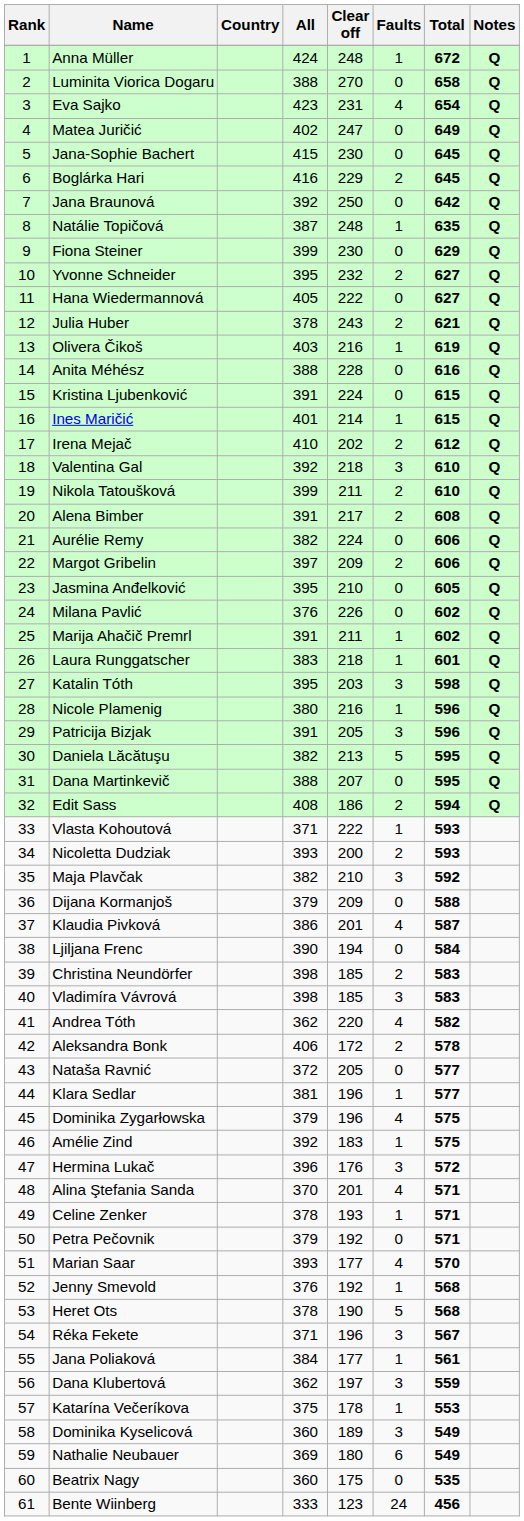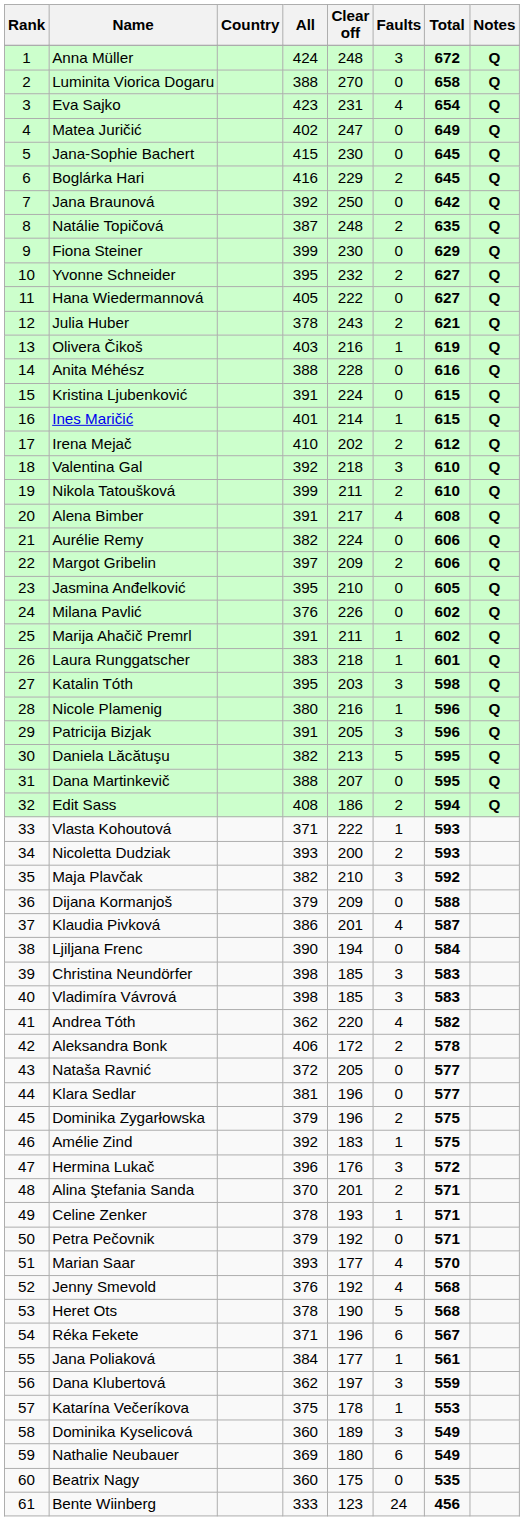 <table class="wikitable sortable" style="text-align:center">
 <tr>
 <th>Rank</th>
 <th>Name</th>
 <th>Country</th>
 <th width=40>All</th>
 <th width=40>Clear off</th>
 <th width=30>Faults</th>
 <th width=40>Total</th>
 <th>Notes</th>
 </tr>
 <tr>
 </tr>
 <tr bgcolor=ccffcc>
 <td>1</td>
 <td align="left">Anna Müller</td>
 <td align="left"></td>
 <td>424</td>
 <td>248</td>
-<td>1</td>
+<td>3</td>
 <td><strong>672</strong></td>
 <td><strong>Q</strong></td>
 </tr>
 <tr bgcolor=ccffcc>
 <td>2</td>
 <td align="left">Luminita Viorica Dogaru</td>
 <td align="left"></td>
 <td>388</td>
 <td>270</td>
 <td>0</td>
 <td><strong>658</strong></td>
 <td><strong>Q</strong></td>
 </tr>
 <tr bgcolor=ccffcc>
 <td>3</td>
 <td align="left">Eva Sajko</td>
 <td align="left"></td>
 <td>423</td>
 <td>231</td>
 <td>4</td>
 <td><strong>654</strong></td>
 <td><strong>Q</strong></td>
 </tr>
 <tr bgcolor=ccffcc>
 <td>4</td>
 <td align="left">Matea Juričić</td>
 <td align="left"></td>
 <td>402</td>
 <td>247</td>
 <td>0</td>
 <td><strong>649</strong></td>
 <td><strong>Q</strong></td>
 </tr>
 <tr bgcolor=ccffcc>
 <td>5</td>
 <td align="left">Jana-Sophie Bachert</td>
 <td align="left"></td>
 <td>415</td>
 <td>230</td>
 <td>0</td>
 <td><strong>645</strong></td>
 <td><strong>Q</strong></td>
 </tr>
 <tr bgcolor=ccffcc>
 <td>6</td>
 <td align="left">Boglárka Hari</td>
 <td align="left"></td>
 <td>416</td>
 <td>229</td>
 <td>2</td>
 <td><strong>645</strong></td>
 <td><strong>Q</strong></td>
 </tr>
 <tr bgcolor=ccffcc>
 <td>7</td>
 <td align="left">Jana Braunová</td>
 <td align="left"></td>
 <td>392</td>
 <td>250</td>
 <td>0</td>
 <td><strong>642</strong></td>
 <td><strong>Q</strong></td>
 </tr>
 <tr bgcolor=ccffcc>
 <td>8</td>
 <td align="left">Natálie Topičová</td>
 <td align="left"></td>
 <td>387</td>
 <td>248</td>
-<td>1</td>
+<td>2</td>
 <td><strong>635</strong></td>
 <td><strong>Q</strong></td>
 </tr>
 <tr bgcolor=ccffcc>
 <td>9</td>
 <td align="left">Fiona Steiner</td>
 <td align="left"></td>
 <td>399</td>
 <td>230</td>
 <td>0</td>
 <td><strong>629</strong></td>
 <td><strong>Q</strong></td>
 </tr>
 <tr bgcolor=ccffcc>
 <td>10</td>
 <td align="left">Yvonne Schneider</td>
 <td align="left"></td>
 <td>395</td>
 <td>232</td>
 <td>2</td>
 <td><strong>627</strong></td>
 <td><strong>Q</strong></td>
 </tr>
 <tr bgcolor=ccffcc>
 <td>11</td>
 <td align="left">Hana Wiedermannová</td>
 <td align="left"></td>
 <td>405</td>
 <td>222</td>
 <td>0</td>
 <td><strong>627</strong></td>
 <td><strong>Q</strong></td>
 </tr>
 <tr bgcolor=ccffcc>
 <td>12</td>
 <td align="left">Julia Huber</td>
 <td align="left"></td>
 <td>378</td>
 <td>243</td>
 <td>2</td>
 <td><strong>621</strong></td>
 <td><strong>Q</strong></td>
 </tr>
 <tr bgcolor=ccffcc>
 <td>13</td>
 <td align="left">Olivera Čikoš</td>
 <td align="left"></td>
 <td>403</td>
 <td>216</td>
 <td>1</td>
 <td><strong>619</strong></td>
 <td><strong>Q</strong></td>
 </tr>
 <tr bgcolor=ccffcc>
 <td>14</td>
 <td align="left">Anita Méhész</td>
 <td align="left"></td>
 <td>388</td>
 <td>228</td>
 <td>0</td>
 <td><strong>616</strong></td>
 <td><strong>Q</strong></td>
 </tr>
 <tr bgcolor=ccffcc>
 <td>15</td>
 <td align="left">Kristina Ljubenković</td>
 <td align="left"></td>
 <td>391</td>
 <td>224</td>
 <td>0</td>
 <td><strong>615</strong></td>
 <td><strong>Q</strong></td>
 </tr>
 <tr bgcolor=ccffcc>
 <td>16</td>
 <td align="left"><a href='#'>Ines Maričić</a></td>
 <td align="left"></td>
 <td>401</td>
 <td>214</td>
 <td>1</td>
 <td><strong>615</strong></td>
 <td><strong>Q</strong></td>
 </tr>
 <tr bgcolor=ccffcc>
 <td>17</td>
 <td align="left">Irena Mejač</td>
 <td align="left"></td>
 <td>410</td>
 <td>202</td>
 <td>2</td>
 <td><strong>612</strong></td>
 <td><strong>Q</strong></td>
 </tr>
 <tr bgcolor=ccffcc>
 <td>18</td>
 <td align="left">Valentina Gal</td>
 <td align="left"></td>
 <td>392</td>
 <td>218</td>
 <td>3</td>
 <td><strong>610</strong></td>
 <td><strong>Q</strong></td>
 </tr>
 <tr bgcolor=ccffcc>
 <td>19</td>
 <td align="left">Nikola Tatoušková</td>
 <td align="left"></td>
 <td>399</td>
 <td>211</td>
 <td>2</td>
 <td><strong>610</strong></td>
 <td><strong>Q</strong></td>
 </tr>
 <tr bgcolor=ccffcc>
 <td>20</td>
 <td align="left">Alena Bimber</td>
 <td align="left"></td>
 <td>391</td>
 <td>217</td>
-<td>2</td>
+<td>4</td>
 <td><strong>608</strong></td>
 <td><strong>Q</strong></td>
 </tr>
 <tr bgcolor=ccffcc>
 <td>21</td>
 <td align="left">Aurélie Remy</td>
 <td align="left"></td>
 <td>382</td>
 <td>224</td>
 <td>0</td>
 <td><strong>606</strong></td>
 <td><strong>Q</strong></td>
 </tr>
 <tr bgcolor=ccffcc>
 <td>22</td>
 <td align="left">Margot Gribelin</td>
 <td align="left"></td>
 <td>397</td>
 <td>209</td>
 <td>2</td>
 <td><strong>606</strong></td>
 <td><strong>Q</strong></td>
 </tr>
 <tr bgcolor=ccffcc>
 <td>23</td>
 <td align="left">Jasmina Anđelković</td>
 <td align="left"></td>
 <td>395</td>
 <td>210</td>
 <td>0</td>
 <td><strong>605</strong></td>
 <td><strong>Q</strong></td>
 </tr>
 <tr bgcolor=ccffcc>
 <td>24</td>
 <td align="left">Milana Pavlić</td>
 <td align="left"></td>
 <td>376</td>
 <td>226</td>
 <td>0</td>
 <td><strong>602</strong></td>
 <td><strong>Q</strong></td>
 </tr>
 <tr bgcolor=ccffcc>
 <td>25</td>
 <td align="left">Marija Ahačič Premrl</td>
 <td align="left"></td>
 <td>391</td>
 <td>211</td>
 <td>1</td>
 <td><strong>602</strong></td>
 <td><strong>Q</strong></td>
 </tr>
 <tr bgcolor=ccffcc>
 <td>26</td>
 <td align="left">Laura Runggatscher</td>
 <td align="left"></td>
 <td>383</td>
 <td>218</td>
 <td>1</td>
 <td><strong>601</strong></td>
 <td><strong>Q</strong></td>
 </tr>
 <tr bgcolor=ccffcc>
 <td>27</td>
 <td align="left">Katalin Tóth</td>
 <td align="left"></td>
 <td>395</td>
 <td>203</td>
 <td>3</td>
 <td><strong>598</strong></td>
 <td><strong>Q</strong></td>
 </tr>
 <tr bgcolor=ccffcc>
 <td>28</td>
 <td align="left">Nicole Plamenig</td>
 <td align="left"></td>
 <td>380</td>
 <td>216</td>
 <td>1</td>
 <td><strong>596</strong></td>
 <td><strong>Q</strong></td>
 </tr>
 <tr bgcolor=ccffcc>
 <td>29</td>
 <td align="left">Patricija Bizjak</td>
 <td align="left"></td>
 <td>391</td>
 <td>205</td>
 <td>3</td>
 <td><strong>596</strong></td>
 <td><strong>Q</strong></td>
 </tr>
 <tr bgcolor=ccffcc>
 <td>30</td>
 <td align="left">Daniela Lăcătuşu</td>
 <td align="left"></td>
 <td>382</td>
 <td>213</td>
 <td>5</td>
 <td><strong>595</strong></td>
 <td><strong>Q</strong></td>
 </tr>
 <tr bgcolor=ccffcc>
 <td>31</td>
 <td align="left">Dana Martinkevič</td>
 <td align="left"></td>
 <td>388</td>
 <td>207</td>
 <td>0</td>
 <td><strong>595</strong></td>
 <td><strong>Q</strong></td>
 </tr>
 <tr bgcolor=ccffcc>
 <td>32</td>
 <td align="left">Edit Sass</td>
 <td align="left"></td>
 <td>408</td>
 <td>186</td>
 <td>2</td>
 <td><strong>594</strong></td>
 <td><strong>Q</strong></td>
 </tr>
 <tr>
 <td>33</td>
 <td align="left">Vlasta Kohoutová</td>
 <td align="left"></td>
 <td>371</td>
 <td>222</td>
 <td>1</td>
 <td><strong>593</strong></td>
 <td></td>
 </tr>
 <tr>
 <td>34</td>
 <td align="left">Nicoletta Dudziak</td>
 <td align="left"></td>
 <td>393</td>
 <td>200</td>
 <td>2</td>
 <td><strong>593</strong></td>
 <td></td>
 </tr>
 <tr>
 <td>35</td>
 <td align="left">Maja Plavčak</td>
 <td align="left"></td>
 <td>382</td>
 <td>210</td>
 <td>3</td>
 <td><strong>592</strong></td>
 <td></td>
 </tr>
 <tr>
 <td>36</td>
 <td align="left">Dijana Kormanjoš</td>
 <td align="left"></td>
 <td>379</td>
 <td>209</td>
 <td>0</td>
 <td><strong>588</strong></td>
 <td></td>
 </tr>
 <tr>
 <td>37</td>
 <td align="left">Klaudia Pivková</td>
 <td align="left"></td>
 <td>386</td>
 <td>201</td>
 <td>4</td>
 <td><strong>587</strong></td>
 <td></td>
 </tr>
 <tr>
 <td>38</td>
 <td align="left">Ljiljana Frenc</td>
 <td align="left"></td>
 <td>390</td>
 <td>194</td>
 <td>0</td>
 <td><strong>584</strong></td>
 <td></td>
 </tr>
 <tr>
 <td>39</td>
 <td align="left">Christina Neundörfer</td>
 <td align="left"></td>
 <td>398</td>
 <td>185</td>
-<td>2</td>
+<td>3</td>
 <td><strong>583</strong></td>
 <td></td>
 </tr>
 <tr>
 <td>40</td>
 <td align="left">Vladimíra Vávrová</td>
 <td align="left"></td>
 <td>398</td>
 <td>185</td>
 <td>3</td>
 <td><strong>583</strong></td>
 <td></td>
 </tr>
 <tr>
 <td>41</td>
 <td align="left">Andrea Tóth</td>
 <td align="left"></td>
 <td>362</td>
 <td>220</td>
 <td>4</td>
 <td><strong>582</strong></td>
 <td></td>
 </tr>
 <tr>
 <td>42</td>
 <td align="left">Aleksandra Bonk</td>
 <td align="left"></td>
 <td>406</td>
 <td>172</td>
 <td>2</td>
 <td><strong>578</strong></td>
 <td></td>
 </tr>
 <tr>
 <td>43</td>
 <td align="left">Nataša Ravnić</td>
 <td align="left"></td>
 <td>372</td>
 <td>205</td>
 <td>0</td>
 <td><strong>577</strong></td>
 <td></td>
 </tr>
 <tr>
 <td>44</td>
 <td align="left">Klara Sedlar</td>
 <td align="left"></td>
 <td>381</td>
 <td>196</td>
-<td>1</td>
+<td>0</td>
 <td><strong>577</strong></td>
 <td></td>
 </tr>
 <tr>
 <td>45</td>
 <td align="left">Dominika Zygarłowska</td>
 <td align="left"></td>
 <td>379</td>
 <td>196</td>
-<td>4</td>
+<td>2</td>
 <td><strong>575</strong></td>
 <td></td>
 </tr>
 <tr>
 <td>46</td>
 <td align="left">Amélie Zind</td>
 <td align="left"></td>
 <td>392</td>
 <td>183</td>
 <td>1</td>
 <td><strong>575</strong></td>
 <td></td>
 </tr>
 <tr>
 <td>47</td>
 <td align="left">Hermina Lukač</td>
 <td align="left"></td>
 <td>396</td>
 <td>176</td>
 <td>3</td>
 <td><strong>572</strong></td>
 <td></td>
 </tr>
 <tr>
 <td>48</td>
 <td align="left">Alina Ştefania Sanda</td>
 <td align="left"></td>
 <td>370</td>
 <td>201</td>
-<td>4</td>
+<td>2</td>
 <td><strong>571</strong></td>
 <td></td>
 </tr>
 <tr>
 <td>49</td>
 <td align="left">Celine Zenker</td>
 <td align="left"></td>
 <td>378</td>
 <td>193</td>
 <td>1</td>
 <td><strong>571</strong></td>
 <td></td>
 </tr>
 <tr>
 <td>50</td>
 <td align="left">Petra Pečovnik</td>
 <td align="left"></td>
 <td>379</td>
 <td>192</td>
 <td>0</td>
 <td><strong>571</strong></td>
 <td></td>
 </tr>
 <tr>
 <td>51</td>
 <td align="left">Marian Saar</td>
 <td align="left"></td>
 <td>393</td>
 <td>177</td>
 <td>4</td>
 <td><strong>570</strong></td>
 <td></td>
 </tr>
 <tr>
 <td>52</td>
 <td align="left">Jenny Smevold</td>
 <td align="left"></td>
 <td>376</td>
 <td>192</td>
-<td>1</td>
+<td>4</td>
 <td><strong>568</strong></td>
 <td></td>
 </tr>
 <tr>
 <td>53</td>
 <td align="left">Heret Ots</td>
 <td align="left"></td>
 <td>378</td>
 <td>190</td>
 <td>5</td>
 <td><strong>568</strong></td>
 <td></td>
 </tr>
 <tr>
 <td>54</td>
 <td align="left">Réka Fekete</td>
 <td align="left"></td>
 <td>371</td>
 <td>196</td>
-<td>3</td>
+<td>6</td>
 <td><strong>567</strong></td>
 <td></td>
 </tr>
 <tr>
 <td>55</td>
 <td align="left">Jana Poliaková</td>
 <td align="left"></td>
 <td>384</td>
 <td>177</td>
 <td>1</td>
 <td><strong>561</strong></td>
 <td></td>
 </tr>
 <tr>
 <td>56</td>
 <td align="left">Dana Klubertová</td>
 <td align="left"></td>
 <td>362</td>
 <td>197</td>
 <td>3</td>
 <td><strong>559</strong></td>
 <td></td>
 </tr>
 <tr>
 <td>57</td>
 <td align="left">Katarína Večeríkova</td>
 <td align="left"></td>
 <td>375</td>
 <td>178</td>
 <td>1</td>
 <td><strong>553</strong></td>
 <td></td>
 </tr>
 <tr>
 <td>58</td>
 <td align="left">Dominika Kyselicová</td>
 <td align="left"></td>
 <td>360</td>
 <td>189</td>
 <td>3</td>
 <td><strong>549</strong></td>
 <td></td>
 </tr>
 <tr>
 <td>59</td>
 <td align="left">Nathalie Neubauer</td>
 <td align="left"></td>
 <td>369</td>
 <td>180</td>
 <td>6</td>
 <td><strong>549</strong></td>
 <td></td>
 </tr>
 <tr>
 <td>60</td>
 <td align="left">Beatrix Nagy</td>
 <td align="left"></td>
 <td>360</td>
 <td>175</td>
 <td>0</td>
 <td><strong>535</strong></td>
 <td></td>
 </tr>
 <tr>
 <td>61</td>
 <td align="left">Bente Wiinberg</td>
 <td align="left"></td>
 <td>333</td>
 <td>123</td>
 <td>24</td>
 <td><strong>456</strong></td>
 <td></td>
 </tr>
 </table>
